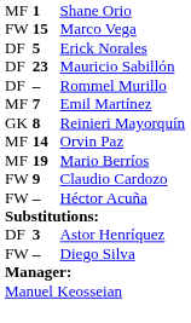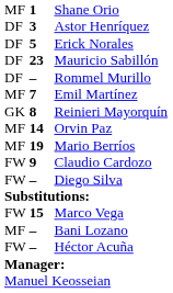 <table style = "font-size: 90%" cellspacing = "0" cellpadding = "0">
 <tr>
 <td colspan = 4></td>
 </tr>
 <tr>
 <th style="width:25px;"></th>
 <th style="width:25px;"></th>
 </tr>
 <tr>
 <td>MF</td>
 <td><strong>1</strong></td>
 <td> <a href='#'>Shane Orio</a></td>
 </tr>
 <tr>
-<td>FW</td>
-<td><strong>15</strong></td>
-<td> <a href='#'>Marco Vega</a></td>
+<td>DF</td>
+<td><strong>3</strong></td>
+<td> <a href='#'>Astor Henríquez</a></td>
 <td></td>
 <td></td>
 </tr>
 <tr>
 <td>DF</td>
 <td><strong>5</strong></td>
 <td> <a href='#'>Erick Norales</a></td>
 <td></td>
 <td></td>
 </tr>
 <tr>
 <td>DF</td>
 <td><strong>23</strong></td>
 <td> <a href='#'>Mauricio Sabillón</a></td>
 </tr>
 <tr>
 <td>DF</td>
 <td><strong>–</strong></td>
 <td> <a href='#'>Rommel Murillo</a></td>
 </tr>
 <tr>
 <td>MF</td>
 <td><strong>7</strong></td>
 <td> <a href='#'>Emil Martínez</a></td>
 </tr>
 <tr>
 <td>GK</td>
 <td><strong>8</strong></td>
 <td> <a href='#'>Reinieri Mayorquín</a></td>
 </tr>
 <tr>
 <td>MF</td>
 <td><strong>14</strong></td>
 <td> <a href='#'>Orvin Paz</a></td>
 <td></td>
 <td></td>
 </tr>
 <tr>
 <td>MF</td>
 <td><strong>19</strong></td>
 <td> <a href='#'>Mario Berríos</a></td>
 <td></td>
 <td></td>
 </tr>
 <tr>
 <td>FW</td>
 <td><strong>9</strong></td>
 <td> <a href='#'>Claudio Cardozo</a></td>
 </tr>
 <tr>
 <td>FW</td>
 <td><strong>–</strong></td>
-<td> <a href='#'>Héctor Acuña</a></td>
+<td> <a href='#'>Diego Silva</a></td>
 <td></td>
 <td></td>
 </tr>
 <tr>
 <td colspan = 3><strong>Substitutions:</strong></td>
 </tr>
 <tr>
-<td>DF</td>
-<td><strong>3</strong></td>
-<td> <a href='#'>Astor Henríquez</a></td>
+<td>FW</td>
+<td><strong>15</strong></td>
+<td> <a href='#'>Marco Vega</a></td>
+<td></td>
+<td></td>
+</tr>
+<tr>
+<td>MF</td>
+<td><strong>–</strong></td>
+<td> <a href='#'>Bani Lozano</a></td>
 <td></td>
 <td></td>
 </tr>
 <tr>
 <td>FW</td>
 <td><strong>–</strong></td>
-<td> <a href='#'>Diego Silva</a></td>
+<td> <a href='#'>Héctor Acuña</a></td>
 <td></td>
 <td></td>
 </tr>
 <tr>
 <td colspan = 3><strong>Manager:</strong></td>
 </tr>
 <tr>
 <td colspan = 3> <a href='#'>Manuel Keosseian</a></td>
 </tr>
 </table>
